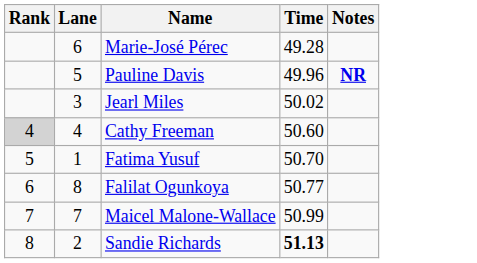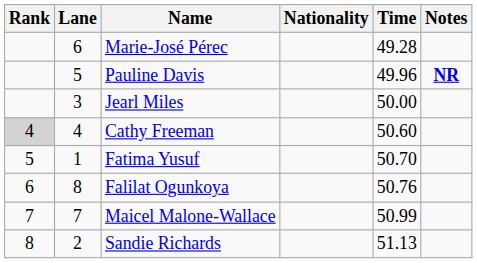 <table class="wikitable sortable" style="text-align:center">
 <tr>
 <th>Rank</th>
 <th>Lane</th>
 <th>Name</th>
+<th>Nationality</th>
 <th>Time</th>
 <th>Notes</th>
 </tr>
 <tr>
 <td></td>
 <td>6</td>
 <td align="left"><a href='#'>Marie-José Pérec</a></td>
+<td align=left></td>
 <td>49.28</td>
 <td></td>
 </tr>
 <tr>
 <td></td>
 <td>5</td>
 <td align="left"><a href='#'>Pauline Davis</a></td>
+<td align=left></td>
 <td>49.96</td>
 <td><strong><a href='#'>NR</a></strong></td>
 </tr>
 <tr>
 <td></td>
 <td>3</td>
 <td align="left"><a href='#'>Jearl Miles</a></td>
-<td>50.02</td>
+<td align=left></td>
+<td>50.00</td>
 <td></td>
 </tr>
 <tr>
 <td style="background: lightgrey;">4</td>
 <td>4</td>
 <td align="left"><a href='#'>Cathy Freeman</a></td>
+<td align=left></td>
 <td>50.60</td>
 <td></td>
 </tr>
 <tr>
 <td>5</td>
 <td>1</td>
 <td align="left"><a href='#'>Fatima Yusuf</a></td>
+<td align=left></td>
 <td>50.70</td>
 <td></td>
 </tr>
 <tr>
 <td>6</td>
 <td>8</td>
 <td align="left"><a href='#'>Falilat Ogunkoya</a></td>
-<td>50.77</td>
+<td align=left></td>
+<td>50.76</td>
 <td></td>
 </tr>
 <tr>
 <td>7</td>
 <td>7</td>
 <td align="left"><a href='#'>Maicel Malone-Wallace</a></td>
+<td align=left></td>
 <td>50.99</td>
 <td></td>
 </tr>
 <tr>
 <td>8</td>
 <td>2</td>
 <td align="left"><a href='#'>Sandie Richards</a></td>
-<td><strong>51.13</strong></td>
+<td align=left></td>
+<td>51.13</td>
 <td></td>
 </tr>
 </table>
